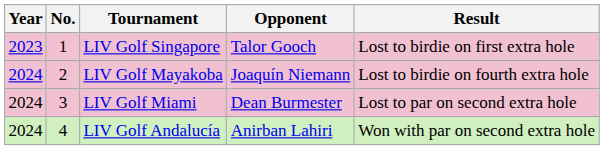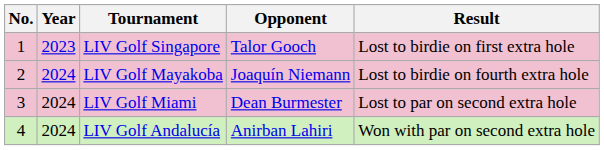 <table class="wikitable" style="font-size:95%;">
 <tr>
+<th>No.</th>
 <th>Year</th>
-<th>No.</th>
 <th>Tournament</th>
 <th>Opponent</th>
 <th>Result</th>
 </tr>
 <tr style="background:#F2C1D1;">
+<td align=center>1</td>
 <td><a href='#'>2023</a></td>
-<td align=center>1</td>
 <td><a href='#'>LIV Golf Singapore</a></td>
 <td> <a href='#'>Talor Gooch</a></td>
 <td>Lost to birdie on first extra hole</td>
 </tr>
 <tr style="background:#F2C1D1;">
+<td align=center>2</td>
 <td><a href='#'>2024</a></td>
-<td align=center>2</td>
 <td><a href='#'>LIV Golf Mayakoba</a></td>
 <td> <a href='#'>Joaquín Niemann</a></td>
 <td>Lost to birdie on fourth extra hole</td>
 </tr>
 <tr style="background:#F2C1D1;">
+<td align=center>3</td>
 <td>2024</td>
-<td align=center>3</td>
 <td><a href='#'>LIV Golf Miami</a></td>
 <td> <a href='#'>Dean Burmester</a></td>
 <td>Lost to par on second extra hole</td>
 </tr>
 <tr style="background:#D0F0C0;">
+<td align=center>4</td>
 <td>2024</td>
-<td align=center>4</td>
 <td><a href='#'>LIV Golf Andalucía</a></td>
 <td> <a href='#'>Anirban Lahiri</a></td>
 <td>Won with par on second extra hole</td>
 </tr>
 </table>
